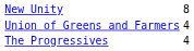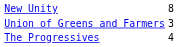 <table>
 <tr>
 <td></td>
 <td><a href='#'>New Unity</a></td>
 <td><div>8</div></td>
 </tr>
 <tr>
 <td></td>
 <td><a href='#'>Union of Greens and Farmers</a></td>
-<td><div>4</div></td>
+<td><div>3</div></td>
 </tr>
 <tr>
 <td></td>
 <td><a href='#'>The Progressives</a></td>
 <td><div>4</div></td>
 </tr>
 </table>
